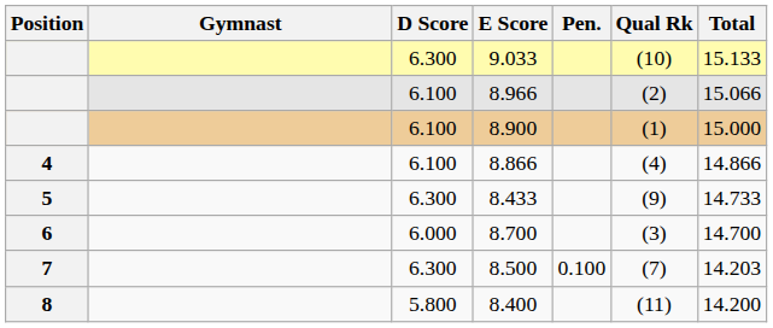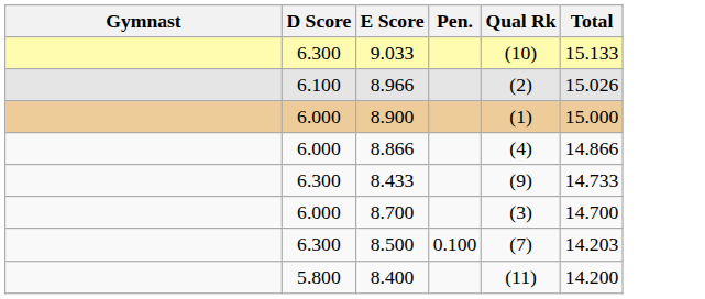 <table class="wikitable sortable" style="text-align:center; font-size:95%">
 <tr>
-<th scope=col>Position</th>
 <th scope="col" style="width:210px;">Gymnast</th>
 <th scope=col>D Score</th>
 <th scope=col>E Score</th>
 <th scope=col>Pen.</th>
 <th scope=col>Qual Rk</th>
 <th scope=col;>Total</th>
 </tr>
 <tr style="background:#fffcaf;">
-<th scope=row style="text-align:center"></th>
 <td style="text-align:left;"></td>
 <td>6.300</td>
 <td>9.033</td>
 <td></td>
 <td>(10)</td>
 <td>15.133</td>
 </tr>
 <tr style="background:#e5e5e5;">
-<th scope=row style="text-align:center"></th>
 <td style="text-align:left;"></td>
 <td>6.100</td>
 <td>8.966</td>
 <td></td>
 <td>(2)</td>
-<td>15.066</td>
+<td>15.026</td>
 </tr>
 <tr style="background:#ec9;">
-<th scope=row style="text-align:center"></th>
 <td style="text-align:left;"></td>
-<td>6.100</td>
+<td>6.000</td>
 <td>8.900</td>
 <td></td>
 <td>(1)</td>
 <td>15.000</td>
 </tr>
 <tr>
-<th scope=row style="text-align:center">4</th>
 <td style="text-align:left;"></td>
-<td>6.100</td>
+<td>6.000</td>
 <td>8.866</td>
 <td></td>
 <td>(4)</td>
 <td>14.866</td>
 </tr>
 <tr>
-<th scope=row style="text-align:center">5</th>
 <td style="text-align:left;"></td>
 <td>6.300</td>
 <td>8.433</td>
 <td></td>
 <td>(9)</td>
 <td>14.733</td>
 </tr>
 <tr>
-<th scope=row style="text-align:center">6</th>
 <td style="text-align:left;"></td>
 <td>6.000</td>
 <td>8.700</td>
 <td></td>
 <td>(3)</td>
 <td>14.700</td>
 </tr>
 <tr>
-<th scope=row style="text-align:center">7</th>
 <td style="text-align:left;"></td>
 <td>6.300</td>
 <td>8.500</td>
 <td>0.100</td>
 <td>(7)</td>
 <td>14.203</td>
 </tr>
 <tr>
-<th scope=row style="text-align:center">8</th>
 <td style="text-align:left;"></td>
 <td>5.800</td>
 <td>8.400</td>
 <td></td>
 <td>(11)</td>
 <td>14.200</td>
 </tr>
 </table>
